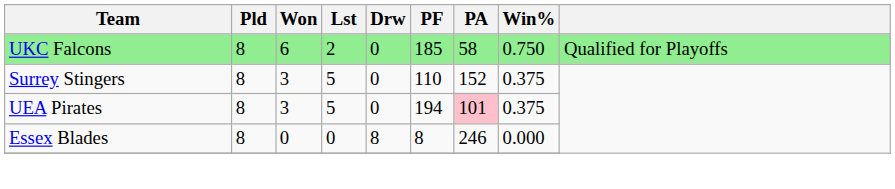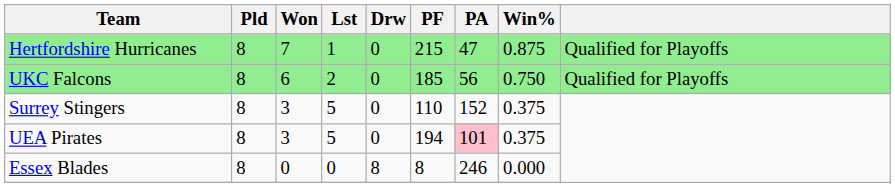 <table class="wikitable" width="60%">
 <tr>
 <th width=26%>Team</th>
 <th width=5%>Pld</th>
 <th width=5%>Won</th>
 <th width=5%>Lst</th>
 <th width=5%>Drw</th>
 <th width=5%>PF</th>
 <th width=5%>PA</th>
 <th width=6%>Win%</th>
 <th width=38%></th>
 </tr>
 <tr style="background:lightgreen">
+<td><a href='#'>Hertfordshire</a> Hurricanes</td>
+<td>8</td>
+<td>7</td>
+<td>1</td>
+<td>0</td>
+<td>215</td>
+<td>47</td>
+<td>0.875</td>
+<td>Qualified for Playoffs</td>
+</tr>
+<tr style="background:lightgreen">
 <td><a href='#'>UKC</a> Falcons</td>
 <td>8</td>
 <td>6</td>
 <td>2</td>
 <td>0</td>
 <td>185</td>
-<td>58</td>
+<td>56</td>
 <td>0.750</td>
 <td>Qualified for Playoffs</td>
 </tr>
 <tr>
 <td><a href='#'>Surrey</a> Stingers</td>
 <td>8</td>
 <td>3</td>
 <td>5</td>
 <td>0</td>
 <td>110</td>
 <td>152</td>
 <td>0.375</td>
 </tr>
 <tr>
 <td><a href='#'>UEA</a> Pirates</td>
 <td>8</td>
 <td>3</td>
 <td>5</td>
 <td>0</td>
 <td>194</td>
 <td style="background: pink;">101</td>
 <td>0.375</td>
 </tr>
 <tr>
 <td><a href='#'>Essex</a> Blades</td>
 <td>8</td>
 <td>0</td>
 <td>0</td>
 <td>8</td>
 <td>8</td>
 <td>246</td>
 <td>0.000</td>
 </tr>
 <tr>
 </tr>
 </table>
